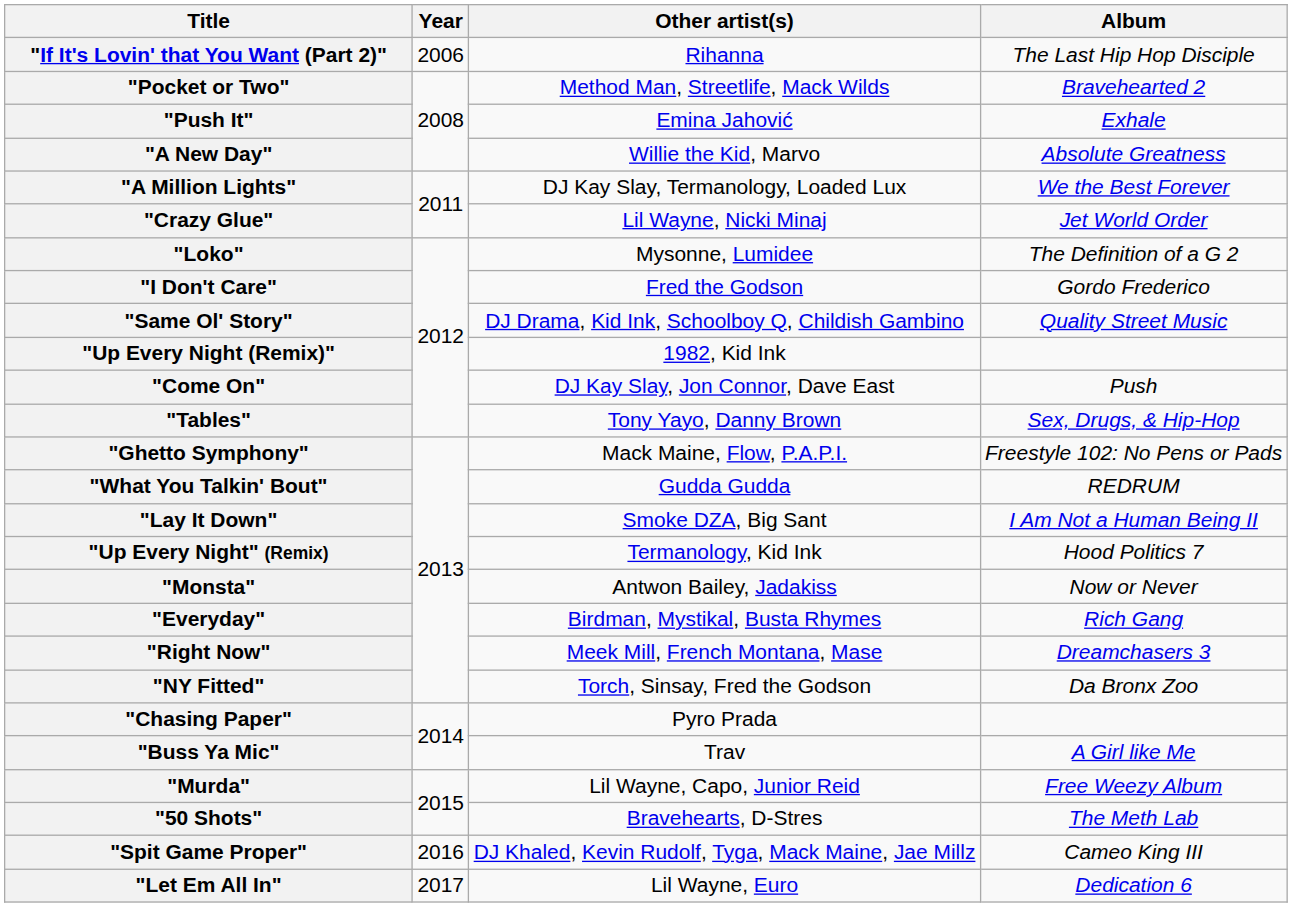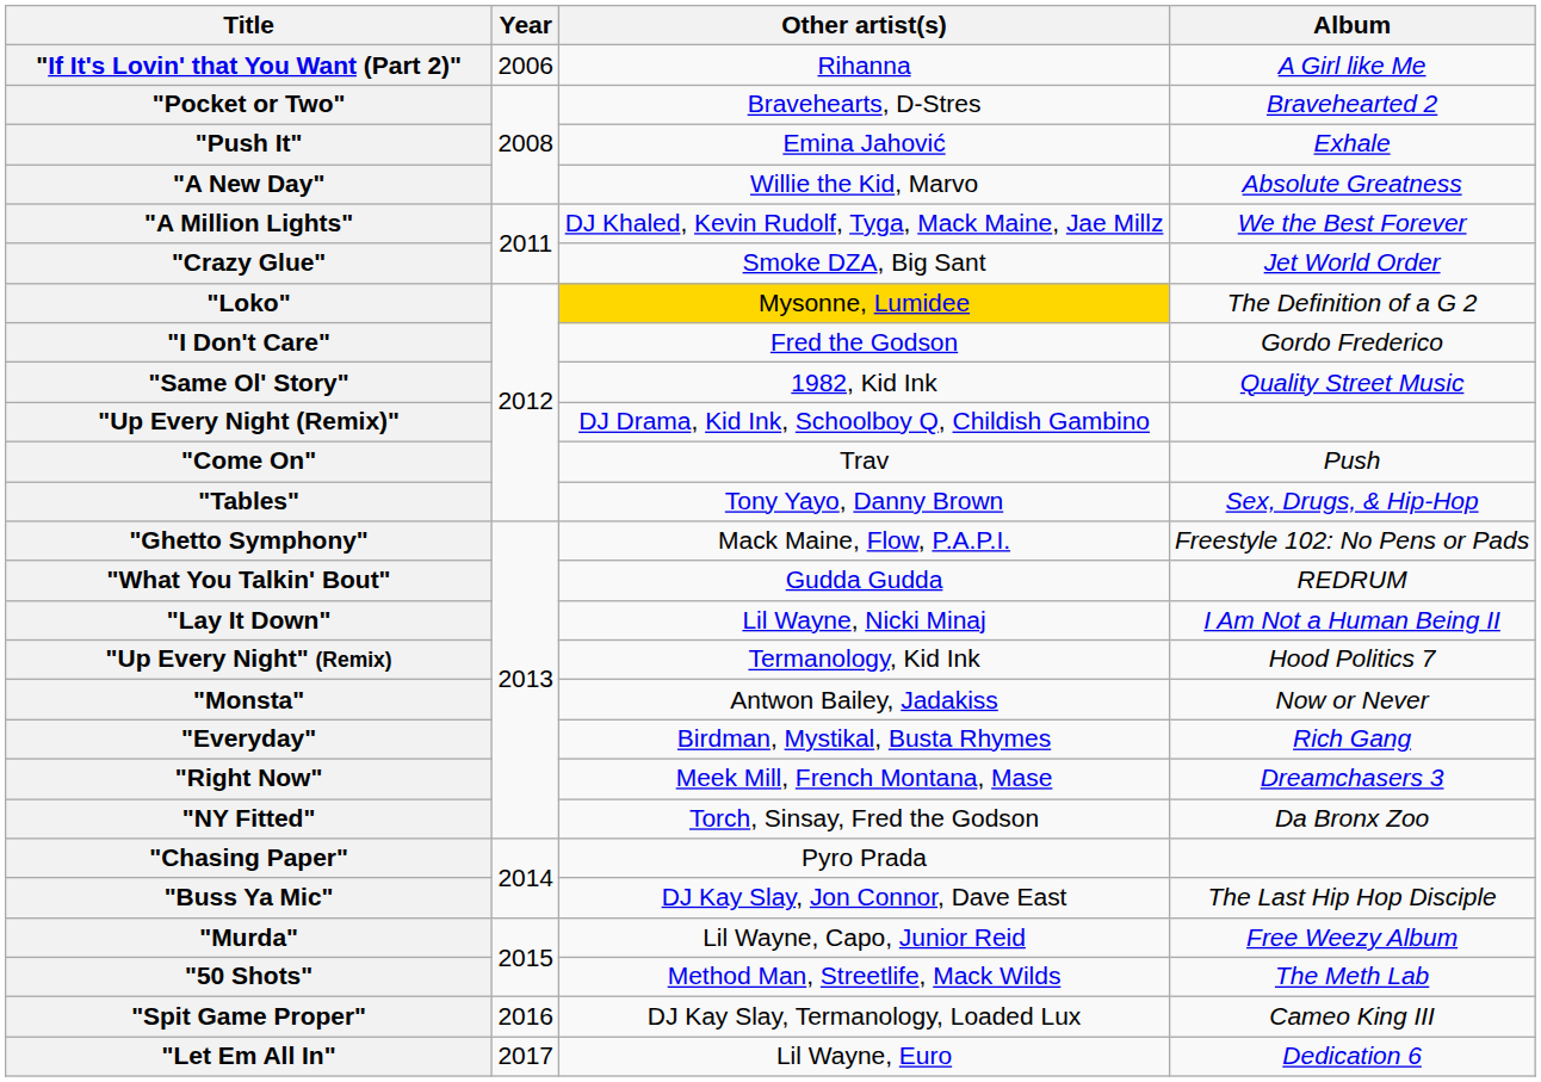 <table class="wikitable plainrowheaders" style="text-align:center;">
 <tr>
 <th scope="col" style="width:19em;">Title</th>
 <th scope="col">Year</th>
 <th scope="col">Other artist(s)</th>
 <th scope="col">Album</th>
 </tr>
 <tr>
 <th scope="row">"<a href='#'>If It's Lovin' that You Want</a> (Part 2)"</th>
 <td>2006</td>
 <td><a href='#'>Rihanna</a></td>
-<td><em>The Last Hip Hop Disciple</em></td>
+<td><em><a href='#'>A Girl like Me</a></em></td>
 </tr>
 <tr>
 <th scope="row">"Pocket or Two"</th>
 <td rowspan="3">2008</td>
-<td><a href='#'>Method Man</a>, <a href='#'>Streetlife</a>, <a href='#'>Mack Wilds</a></td>
+<td><a href='#'>Bravehearts</a>, D-Stres</td>
 <td><em><a href='#'>Bravehearted 2</a></em></td>
 </tr>
 <tr>
 <th scope="row">"Push It"</th>
 <td><a href='#'>Emina Jahović</a></td>
 <td><em><a href='#'>Exhale</a></em></td>
 </tr>
 <tr>
 <th scope="row">"A New Day"</th>
 <td><a href='#'>Willie the Kid</a>, Marvo</td>
 <td><em><a href='#'>Absolute Greatness</a></em></td>
 </tr>
 <tr>
 <th scope="row">"A Million Lights"</th>
 <td rowspan="2">2011</td>
-<td>DJ Kay Slay, Termanology, Loaded Lux</td>
+<td><a href='#'>DJ Khaled</a>, <a href='#'>Kevin Rudolf</a>, <a href='#'>Tyga</a>, <a href='#'>Mack Maine</a>, <a href='#'>Jae Millz</a></td>
 <td><em><a href='#'>We the Best Forever</a></em></td>
 </tr>
 <tr>
 <th scope="row">"Crazy Glue"</th>
-<td><a href='#'>Lil Wayne</a>, <a href='#'>Nicki Minaj</a></td>
+<td><a href='#'>Smoke DZA</a>, Big Sant</td>
 <td><em><a href='#'>Jet World Order</a></em></td>
 </tr>
 <tr>
 <th scope="row">"Loko"</th>
 <td rowspan="6">2012</td>
-<td>Mysonne, <a href='#'>Lumidee</a></td>
+<td style="background: gold;">Mysonne, <a href='#'>Lumidee</a></td>
 <td><em>The Definition of a G 2</em></td>
 </tr>
 <tr>
 <th scope="row">"I Don't Care"</th>
 <td><a href='#'>Fred the Godson</a></td>
 <td><em>Gordo Frederico</em></td>
 </tr>
 <tr>
 <th scope="row">"Same Ol' Story"</th>
-<td><a href='#'>DJ Drama</a>, <a href='#'>Kid Ink</a>, <a href='#'>Schoolboy Q</a>, <a href='#'>Childish Gambino</a></td>
+<td><a href='#'>1982</a>, Kid Ink</td>
 <td><em><a href='#'>Quality Street Music</a></em></td>
 </tr>
 <tr>
 <th scope="row">"Up Every Night (Remix)"</th>
-<td><a href='#'>1982</a>, Kid Ink</td>
+<td><a href='#'>DJ Drama</a>, <a href='#'>Kid Ink</a>, <a href='#'>Schoolboy Q</a>, <a href='#'>Childish Gambino</a></td>
 <td></td>
 </tr>
 <tr>
 <th scope="row">"Come On"</th>
-<td><a href='#'>DJ Kay Slay</a>, <a href='#'>Jon Connor</a>, Dave East</td>
+<td>Trav</td>
 <td><em>Push</em></td>
 </tr>
 <tr>
 <th scope="row">"Tables"</th>
 <td><a href='#'>Tony Yayo</a>, <a href='#'>Danny Brown</a></td>
 <td><em><a href='#'>Sex, Drugs, & Hip-Hop</a></em></td>
 </tr>
 <tr>
 <th scope="row">"Ghetto Symphony"</th>
 <td rowspan="8">2013</td>
 <td>Mack Maine, <a href='#'>Flow</a>, <a href='#'>P.A.P.I.</a></td>
 <td><em>Freestyle 102: No Pens or Pads</em></td>
 </tr>
 <tr>
 <th scope="row">"What You Talkin' Bout"</th>
 <td><a href='#'>Gudda Gudda</a></td>
 <td><em>REDRUM</em></td>
 </tr>
 <tr>
 <th scope="row">"Lay It Down"</th>
-<td><a href='#'>Smoke DZA</a>, Big Sant</td>
+<td><a href='#'>Lil Wayne</a>, <a href='#'>Nicki Minaj</a></td>
 <td><em><a href='#'>I Am Not a Human Being II</a></em></td>
 </tr>
 <tr>
 <th scope="row">"Up Every Night" <small>(Remix)</small></th>
 <td><a href='#'>Termanology</a>, Kid Ink</td>
 <td><em>Hood Politics 7</em></td>
 </tr>
 <tr>
 <th scope="row">"Monsta"</th>
 <td>Antwon Bailey, <a href='#'>Jadakiss</a></td>
 <td><em>Now or Never</em></td>
 </tr>
 <tr>
 <th scope="row">"Everyday"</th>
 <td><a href='#'>Birdman</a>, <a href='#'>Mystikal</a>, <a href='#'>Busta Rhymes</a></td>
 <td><em><a href='#'>Rich Gang</a></em></td>
 </tr>
 <tr>
 <th scope="row">"Right Now"</th>
 <td><a href='#'>Meek Mill</a>, <a href='#'>French Montana</a>, <a href='#'>Mase</a></td>
 <td><em><a href='#'>Dreamchasers 3</a></em></td>
 </tr>
 <tr>
 <th scope="row">"NY Fitted"</th>
 <td><a href='#'>Torch</a>, Sinsay, Fred the Godson</td>
 <td><em>Da Bronx Zoo</em></td>
 </tr>
 <tr>
 <th scope="row">"Chasing Paper"</th>
 <td rowspan="2">2014</td>
 <td>Pyro Prada</td>
 <td></td>
 </tr>
 <tr>
 <th scope="row">"Buss Ya Mic"</th>
-<td>Trav</td>
-<td><em><a href='#'>A Girl like Me</a></em></td>
+<td><a href='#'>DJ Kay Slay</a>, <a href='#'>Jon Connor</a>, Dave East</td>
+<td><em>The Last Hip Hop Disciple</em></td>
 </tr>
 <tr>
 <th scope="row">"Murda"</th>
 <td rowspan="2">2015</td>
 <td>Lil Wayne, Capo, <a href='#'>Junior Reid</a></td>
 <td><em><a href='#'>Free Weezy Album</a></em></td>
 </tr>
 <tr>
 <th scope="row">"50 Shots"</th>
-<td><a href='#'>Bravehearts</a>, D-Stres</td>
+<td><a href='#'>Method Man</a>, <a href='#'>Streetlife</a>, <a href='#'>Mack Wilds</a></td>
 <td><em><a href='#'>The Meth Lab</a></em></td>
 </tr>
 <tr>
 <th scope="row">"Spit Game Proper"</th>
 <td>2016</td>
-<td><a href='#'>DJ Khaled</a>, <a href='#'>Kevin Rudolf</a>, <a href='#'>Tyga</a>, <a href='#'>Mack Maine</a>, <a href='#'>Jae Millz</a></td>
+<td>DJ Kay Slay, Termanology, Loaded Lux</td>
 <td><em>Cameo King III</em></td>
 </tr>
 <tr>
 <th scope="row">"Let Em All In"</th>
 <td>2017</td>
 <td>Lil Wayne, <a href='#'>Euro</a></td>
 <td><em><a href='#'>Dedication 6</a></em></td>
 </tr>
 </table>
